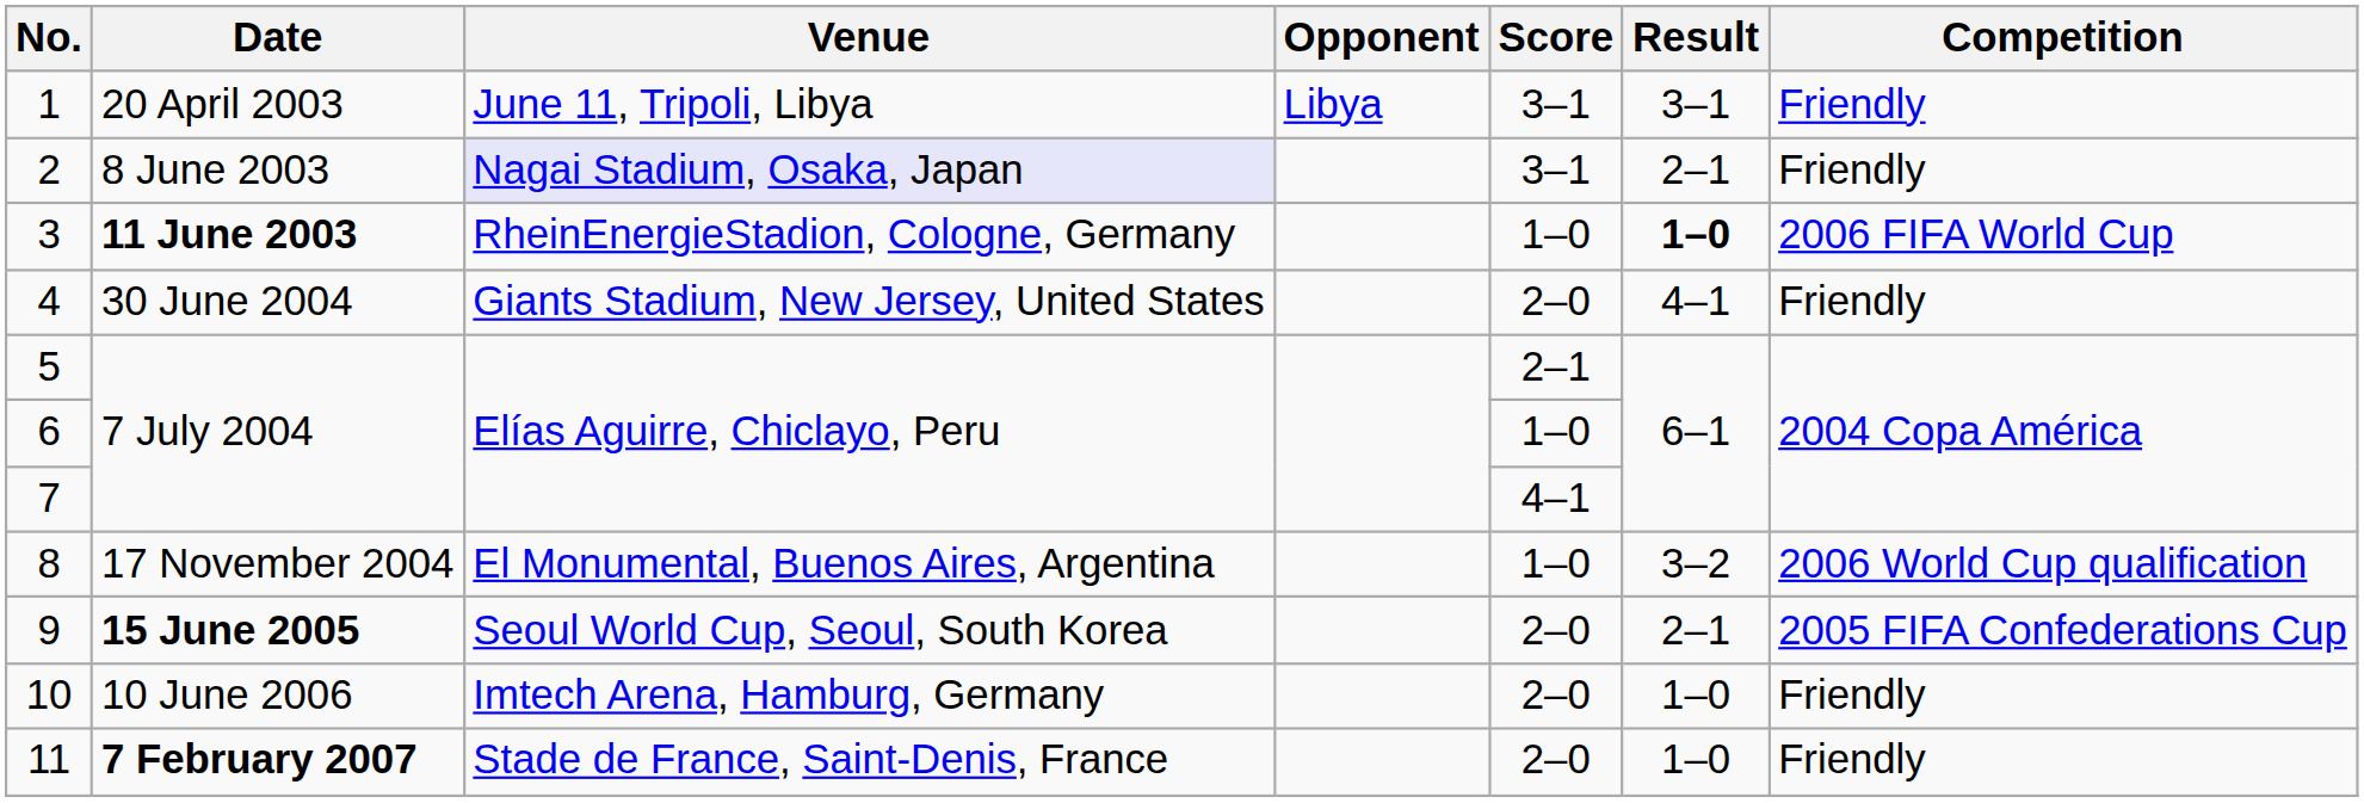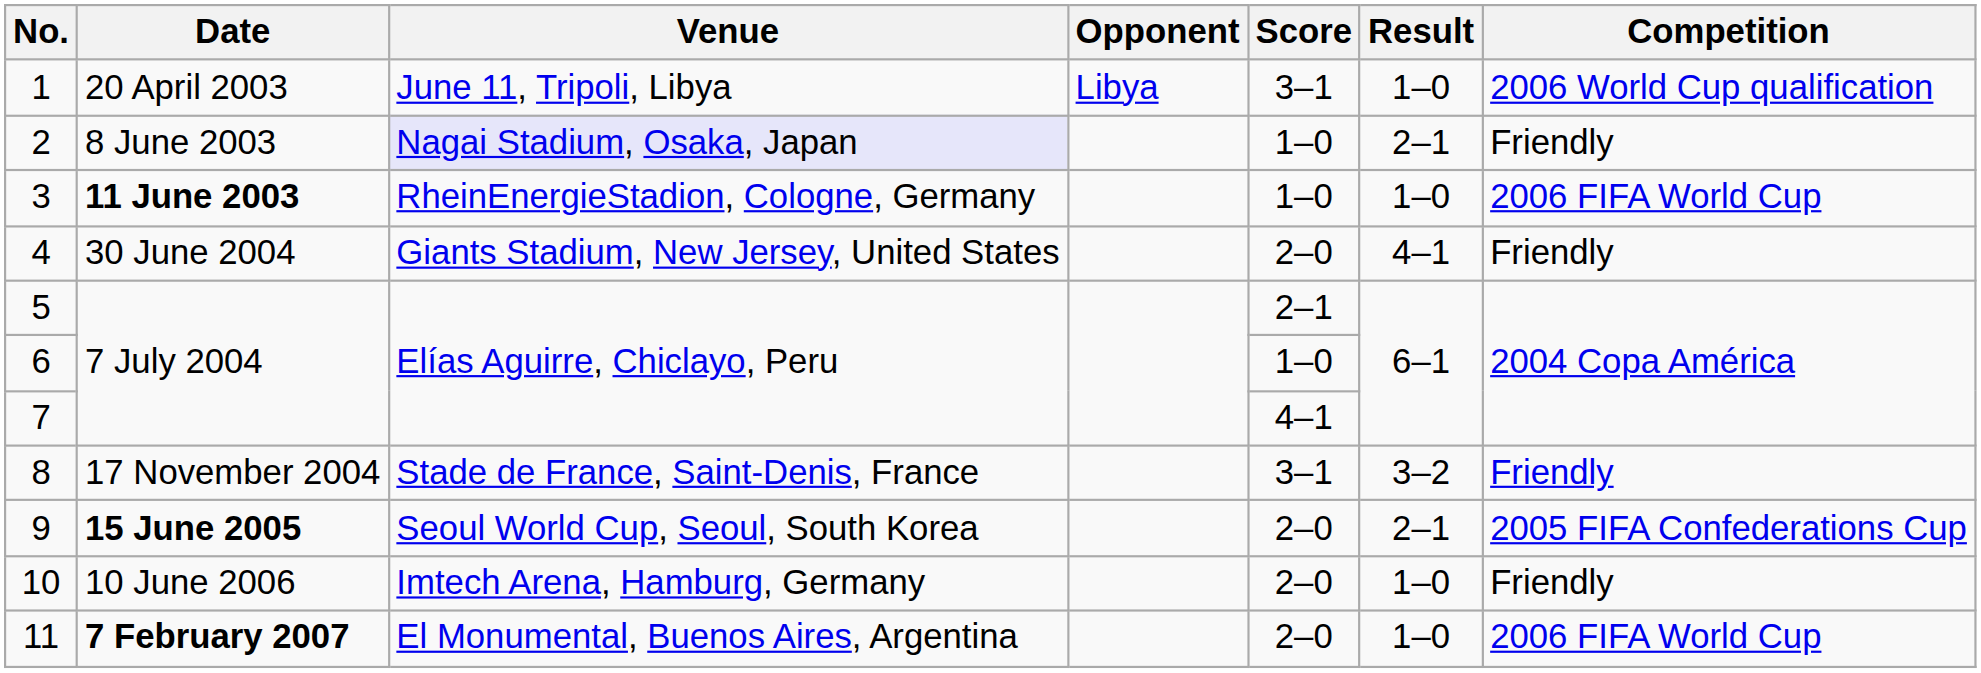 <table class="wikitable sortable">
 <tr>
 <th scope="col">No.</th>
 <th scope="col">Date</th>
 <th scope="col">Venue</th>
 <th scope="col">Opponent</th>
 <th scope="col">Score</th>
 <th scope="col">Result</th>
 <th scope="col">Competition</th>
 </tr>
 <tr>
 <td align="center">1</td>
 <td>20 April 2003</td>
 <td><a href='#'>June 11</a>, <a href='#'>Tripoli</a>, Libya</td>
 <td> <a href='#'>Libya</a></td>
 <td align="center">3–1</td>
-<td align="center">3–1</td>
-<td><a href='#'>Friendly</a></td>
+<td align="center">1–0</td>
+<td><a href='#'>2006 World Cup qualification</a></td>
 </tr>
 <tr>
 <td align="center">2</td>
 <td>8 June 2003</td>
 <td style="background: lavender;"><a href='#'>Nagai Stadium</a>, <a href='#'>Osaka</a>, Japan</td>
 <td></td>
-<td align="center">3–1</td>
+<td align="center">1–0</td>
 <td align="center">2–1</td>
 <td>Friendly</td>
 </tr>
 <tr>
 <td align="center">3</td>
 <td><strong>11 June 2003</strong></td>
 <td><a href='#'>RheinEnergieStadion</a>, <a href='#'>Cologne</a>, Germany</td>
 <td></td>
 <td align="center">1–0</td>
-<td align="center"><strong>1–0</strong></td>
+<td align="center">1–0</td>
 <td><a href='#'>2006 FIFA World Cup</a></td>
 </tr>
 <tr>
 <td align="center">4</td>
 <td>30 June 2004</td>
 <td><a href='#'>Giants Stadium</a>, <a href='#'>New Jersey</a>, United States</td>
 <td></td>
 <td align="center">2–0</td>
 <td align="center">4–1</td>
 <td>Friendly</td>
 </tr>
 <tr>
 <td align="center">5</td>
 <td rowspan="3">7 July 2004</td>
 <td rowspan="3"><a href='#'>Elías Aguirre</a>, <a href='#'>Chiclayo</a>, Peru</td>
 <td rowspan="3"></td>
 <td align="center">2–1</td>
 <td rowspan="3"; align="center">6–1</td>
 <td rowspan="3"><a href='#'>2004 Copa América</a></td>
 </tr>
 <tr>
 <td align="center">6</td>
 <td align="center">1–0</td>
 </tr>
 <tr>
 <td align="center">7</td>
 <td align="center">4–1</td>
 </tr>
 <tr>
 <td align="center">8</td>
 <td>17 November 2004</td>
-<td><a href='#'>El Monumental</a>, <a href='#'>Buenos Aires</a>, Argentina</td>
+<td><a href='#'>Stade de France</a>, <a href='#'>Saint-Denis</a>, France</td>
 <td></td>
-<td align="center">1–0</td>
+<td align="center">3–1</td>
 <td align="center">3–2</td>
-<td><a href='#'>2006 World Cup qualification</a></td>
+<td><a href='#'>Friendly</a></td>
 </tr>
 <tr>
 <td align="center">9</td>
 <td><strong>15 June 2005</strong></td>
 <td><a href='#'>Seoul World Cup</a>, <a href='#'>Seoul</a>, South Korea</td>
 <td></td>
 <td align="center">2–0</td>
 <td align="center">2–1</td>
 <td><a href='#'>2005 FIFA Confederations Cup</a></td>
 </tr>
 <tr>
 <td align="center">10</td>
 <td>10 June 2006</td>
 <td><a href='#'>Imtech Arena</a>, <a href='#'>Hamburg</a>, Germany</td>
 <td></td>
 <td align="center">2–0</td>
 <td align="center">1–0</td>
 <td>Friendly</td>
 </tr>
 <tr>
 <td align="center">11</td>
 <td><strong>7 February 2007</strong></td>
-<td><a href='#'>Stade de France</a>, <a href='#'>Saint-Denis</a>, France</td>
+<td><a href='#'>El Monumental</a>, <a href='#'>Buenos Aires</a>, Argentina</td>
 <td></td>
 <td align="center">2–0</td>
 <td align="center">1–0</td>
-<td>Friendly</td>
+<td><a href='#'>2006 FIFA World Cup</a></td>
 </tr>
 </table>
